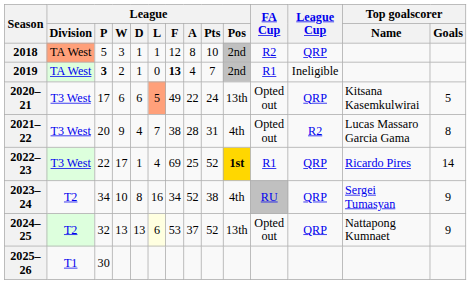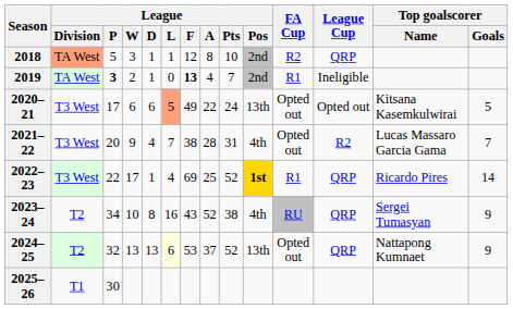 <table class="wikitable" style="text-align: center">
 <tr>
 <th rowspan=2>Season</th>
 <th colspan=9>League</th>
 <th rowspan=2><a href='#'>FA Cup</a></th>
 <th rowspan=2><a href='#'>League Cup</a></th>
 <th colspan=2>Top goalscorer</th>
 </tr>
 <tr>
 <th>Division</th>
 <th>P</th>
 <th>W</th>
 <th>D</th>
 <th>L</th>
 <th>F</th>
 <th>A</th>
 <th>Pts</th>
 <th>Pos</th>
 <th>Name</th>
 <th>Goals</th>
 </tr>
 <tr>
 <th>2018</th>
 <td style="background: lightsalmon;">TA West</td>
 <td>5</td>
 <td>3</td>
 <td>1</td>
 <td>1</td>
 <td>12</td>
 <td>8</td>
 <td>10</td>
 <td bgcolor=silver>2nd</td>
 <td><a href='#'>R2</a></td>
 <td><a href='#'>QRP</a></td>
 <td></td>
 <td></td>
 </tr>
 <tr>
 <th>2019</th>
 <td bgcolor="#DDFFDD"><a href='#'>TA West</a></td>
 <td><strong>3</strong></td>
 <td>2</td>
 <td>1</td>
 <td>0</td>
 <td><strong>13</strong></td>
 <td>4</td>
 <td>7</td>
 <td bgcolor=silver>2nd</td>
 <td><a href='#'>R1</a></td>
 <td>Ineligible</td>
 <td></td>
 <td></td>
 </tr>
 <tr>
 <th>2020–21</th>
 <td><a href='#'>T3 West</a></td>
 <td>17</td>
 <td>6</td>
 <td>6</td>
 <td style="background: lightsalmon;">5</td>
 <td>49</td>
 <td>22</td>
 <td>24</td>
 <td>13th</td>
 <td>Opted out</td>
-<td><a href='#'>QRP</a></td>
+<td>Opted out</td>
 <td align="left"> Kitsana Kasemkulwirai</td>
 <td>5</td>
 </tr>
 <tr>
 <th>2021–22</th>
 <td><a href='#'>T3 West</a></td>
 <td>20</td>
 <td>9</td>
 <td>4</td>
 <td>7</td>
 <td>38</td>
 <td>28</td>
 <td>31</td>
 <td>4th</td>
 <td>Opted out</td>
 <td><a href='#'>R2</a></td>
 <td align="left"> Lucas Massaro Garcia Gama</td>
-<td>8</td>
+<td>7</td>
 </tr>
 <tr>
 <th>2022–23</th>
 <td bgcolor="#DDFFDD"><a href='#'>T3 West</a></td>
 <td>22</td>
 <td>17</td>
 <td>1</td>
 <td>4</td>
 <td>69</td>
 <td>25</td>
 <td>52</td>
 <td bgcolor=gold><strong>1st</strong></td>
 <td><a href='#'>R1</a></td>
 <td><a href='#'>QRP</a></td>
 <td align="left"> <a href='#'>Ricardo Pires</a></td>
 <td>14</td>
 </tr>
 <tr>
 <th>2023–24</th>
 <td><a href='#'>T2</a></td>
 <td>34</td>
 <td>10</td>
 <td>8</td>
 <td>16</td>
-<td>34</td>
+<td>43</td>
 <td>52</td>
 <td>38</td>
 <td>4th</td>
 <td bgcolor=silver><a href='#'>RU</a></td>
 <td><a href='#'>QRP</a></td>
 <td align="left"> <a href='#'>Sergei Tumasyan</a></td>
 <td>9</td>
 </tr>
 <tr>
 <th>2024–25</th>
 <td bgcolor="#DDFFDD"><a href='#'>T2</a></td>
 <td>32</td>
 <td>13</td>
 <td>13</td>
 <td style="background: lightyellow;">6</td>
 <td>53</td>
 <td>37</td>
 <td>52</td>
 <td>13th</td>
 <td>Opted out</td>
 <td><a href='#'>QRP</a></td>
 <td align="left"> Nattapong Kumnaet</td>
 <td>9</td>
 </tr>
 <tr>
 <th>2025–26</th>
 <td><a href='#'>T1</a></td>
 <td>30</td>
 <td></td>
 <td></td>
 <td></td>
 <td></td>
 <td></td>
 <td></td>
 <td></td>
 <td></td>
 <td></td>
 <td></td>
 <td></td>
 </tr>
 </table>
